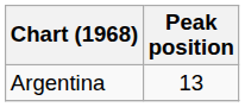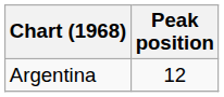 <table class="wikitable sortable">
 <tr>
 <th align="left">Chart (1968)</th>
 <th align="left">Peak<br>position</th>
 </tr>
 <tr>
 <td>Argentina </td>
-<td style="text-align:center;">13</td>
+<td style="text-align:center;">12</td>
 </tr>
 <tr>
 </tr>
 <tr>
 </tr>
 <tr>
 </tr>
 <tr>
 </tr>
 <tr>
 </tr>
 <tr>
 </tr>
 </table>
